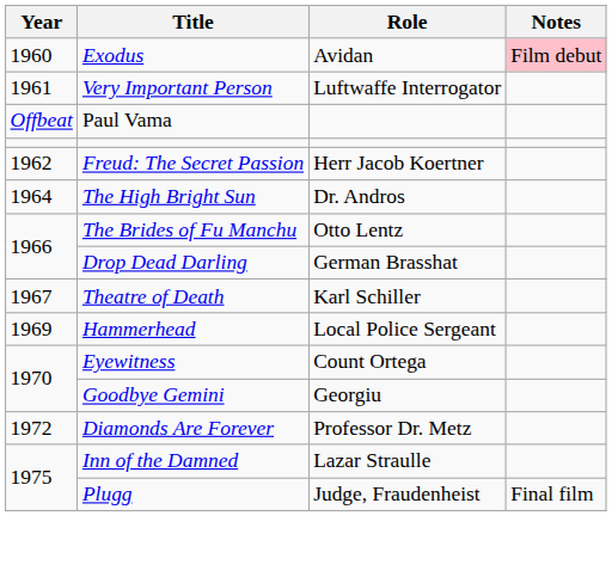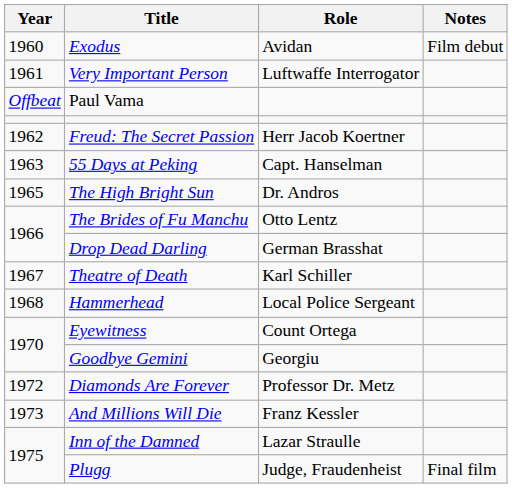 <table class="wikitable">
 <tr>
 <th>Year</th>
 <th>Title</th>
 <th>Role</th>
 <th>Notes</th>
 </tr>
 <tr>
 <td>1960</td>
 <td><em><a href='#'>Exodus</a></em></td>
 <td>Avidan</td>
-<td style="background: pink;">Film debut</td>
+<td>Film debut</td>
 </tr>
 <tr>
 <td>1961</td>
 <td><em><a href='#'>Very Important Person</a></em></td>
 <td>Luftwaffe Interrogator</td>
 <td></td>
 </tr>
 <tr>
 <td><em><a href='#'>Offbeat</a></em></td>
 <td>Paul Vama</td>
 <td></td>
 <td></td>
 </tr>
 <tr>
 <td></td>
 <td></td>
 <td></td>
 <td></td>
 </tr>
 <tr>
 <td>1962</td>
 <td><em><a href='#'>Freud: The Secret Passion</a></em></td>
 <td>Herr Jacob Koertner</td>
 <td></td>
 </tr>
 <tr>
-<td>1964</td>
+<td>1963</td>
+<td><em><a href='#'>55 Days at Peking</a></em></td>
+<td>Capt. Hanselman</td>
+<td></td>
+</tr>
+<tr>
+<td>1965</td>
 <td><em><a href='#'>The High Bright Sun</a></em></td>
 <td>Dr. Andros</td>
 <td></td>
 </tr>
 <tr>
 <td rowspan=2>1966</td>
 <td><em><a href='#'>The Brides of Fu Manchu</a></em></td>
 <td>Otto Lentz</td>
 <td></td>
 </tr>
 <tr>
 <td><em><a href='#'>Drop Dead Darling</a></em></td>
 <td>German Brasshat</td>
 <td></td>
 </tr>
 <tr>
 <td>1967</td>
 <td><em><a href='#'>Theatre of Death</a></em></td>
 <td>Karl Schiller</td>
 <td></td>
 </tr>
 <tr>
-<td>1969</td>
+<td>1968</td>
 <td><em><a href='#'>Hammerhead</a></em></td>
 <td>Local Police Sergeant</td>
 <td></td>
 </tr>
 <tr>
 <td rowspan=2>1970</td>
 <td><em><a href='#'>Eyewitness</a></em></td>
 <td>Count Ortega</td>
 <td></td>
 </tr>
 <tr>
 <td><em><a href='#'>Goodbye Gemini</a></em></td>
 <td>Georgiu</td>
 <td></td>
 </tr>
 <tr>
 <td>1972</td>
 <td><em><a href='#'>Diamonds Are Forever</a></em></td>
 <td>Professor Dr. Metz</td>
 <td></td>
 </tr>
 <tr>
+<td>1973</td>
+<td><em><a href='#'>And Millions Will Die</a></em></td>
+<td>Franz Kessler</td>
+<td></td>
+</tr>
+<tr>
 <td rowspan=2>1975</td>
 <td><em><a href='#'>Inn of the Damned</a></em></td>
 <td>Lazar Straulle</td>
 <td></td>
 </tr>
 <tr>
 <td><em><a href='#'>Plugg</a></em></td>
 <td>Judge, Fraudenheist</td>
 <td>Final film</td>
 </tr>
 </table>
